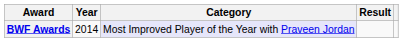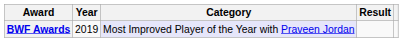 <table class="wikitable plainrowheaders sortable">
 <tr>
 <th scope="col">Award</th>
 <th scope="col">Year</th>
 <th scope="col">Category</th>
 <th scope="col">Result</th>
 <th scope="col" class="unsortable"></th>
 </tr>
 <tr>
 <th scope="row" rowspan=3><a href='#'>BWF Awards</a></th>
-<td>2014</td>
+<td>2019</td>
 <td style="background: lavender;">Most Improved Player of the Year with <a href='#'>Praveen Jordan</a></td>
 <td></td>
 <td></td>
 </tr>
 </table>
